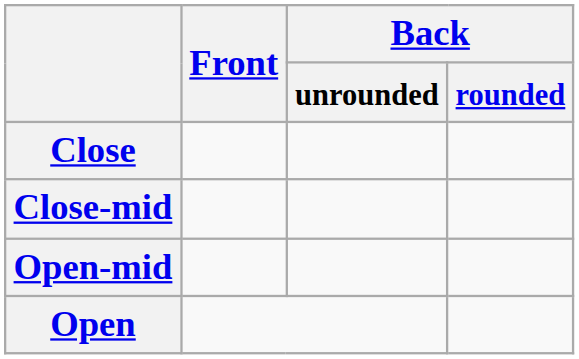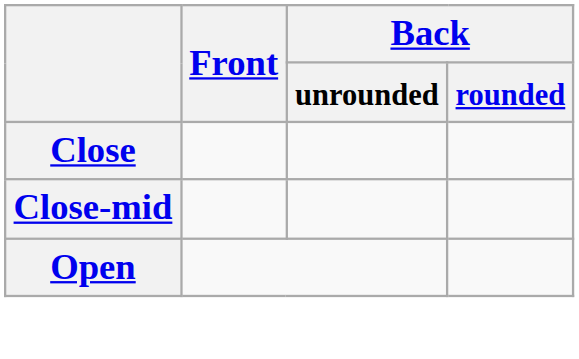 <table class=" wikitable" style="text-align: center;">
 <tr>
 <th rowspan="2"></th>
 <th rowspan="2"><a href='#'>Front</a></th>
 <th colspan="2"><a href='#'>Back</a></th>
 </tr>
 <tr>
 <th><small>unrounded</small></th>
 <th><small><a href='#'>rounded</a></small></th>
 </tr>
 <tr>
 <th><a href='#'>Close</a></th>
 <td></td>
 <td></td>
 <td></td>
 </tr>
 <tr>
 <th><a href='#'>Close-mid</a></th>
 <td></td>
 <td></td>
 <td></td>
 </tr>
 <tr>
-<th><a href='#'>Open-mid</a></th>
-<td></td>
-<td></td>
-<td></td>
-</tr>
-<tr>
 <th><a href='#'>Open</a></th>
 <td colspan="2"></td>
 <td></td>
 </tr>
 </table>
